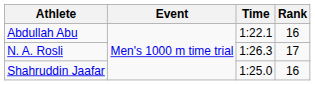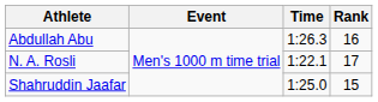 <table class=wikitable style="font-size:90%;">
 <tr>
 <th>Athlete</th>
 <th>Event</th>
 <th>Time</th>
 <th>Rank</th>
 </tr>
 <tr align=center>
 <td align=left><a href='#'>Abdullah Abu</a></td>
 <td align=left rowspan=3><a href='#'>Men's 1000 m time trial</a></td>
-<td>1:22.1</td>
+<td>1:26.3</td>
 <td>16</td>
 </tr>
 <tr align=center>
 <td align=left><a href='#'>N. A. Rosli</a></td>
-<td>1:26.3</td>
+<td>1:22.1</td>
 <td>17</td>
 </tr>
 <tr align=center>
 <td align=left><a href='#'>Shahruddin Jaafar</a></td>
 <td>1:25.0</td>
-<td>16</td>
+<td>15</td>
 </tr>
 </table>
